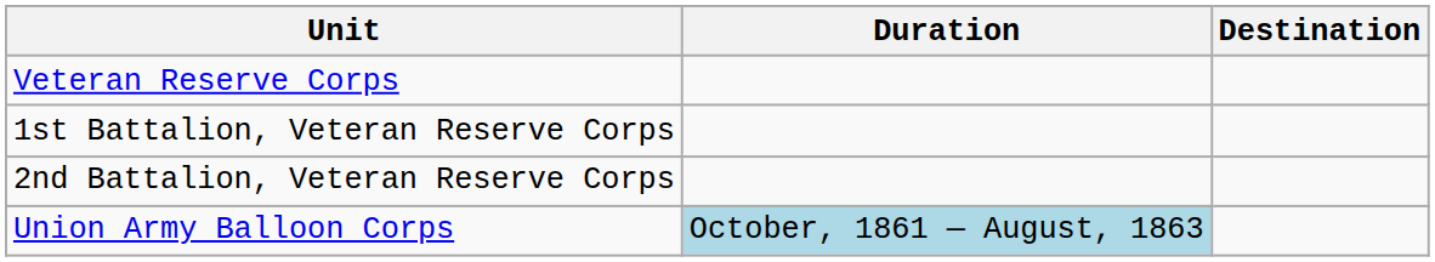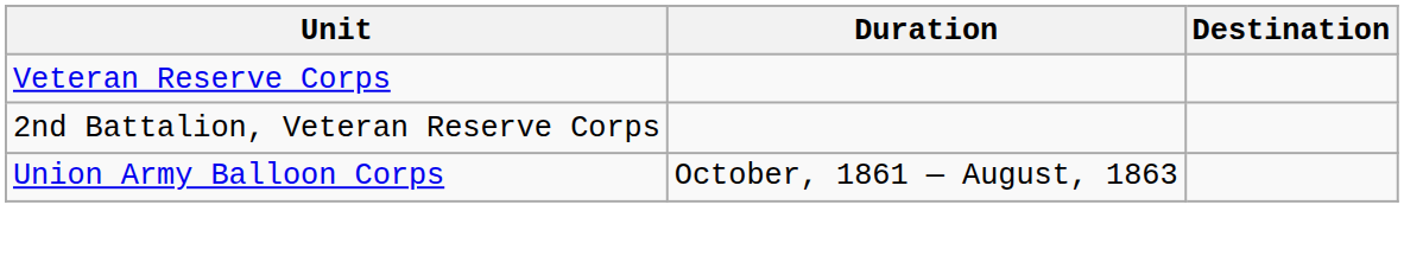 <table class="wikitable">
 <tr>
 <th>Unit</th>
 <th>Duration</th>
 <th>Destination</th>
 </tr>
 <tr>
 <td><a href='#'>Veteran Reserve Corps</a></td>
 <td></td>
 <td></td>
 </tr>
 <tr>
-<td>1st Battalion, Veteran Reserve Corps</td>
-<td></td>
-<td></td>
-</tr>
-<tr>
 <td>2nd Battalion, Veteran Reserve Corps</td>
 <td></td>
 <td></td>
 </tr>
 <tr>
 <td><a href='#'>Union Army Balloon Corps</a></td>
-<td style="background: lightblue;">October, 1861 — August, 1863</td>
+<td>October, 1861 — August, 1863</td>
 <td></td>
 </tr>
 </table>
